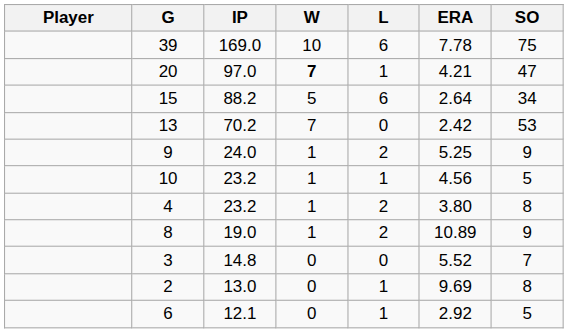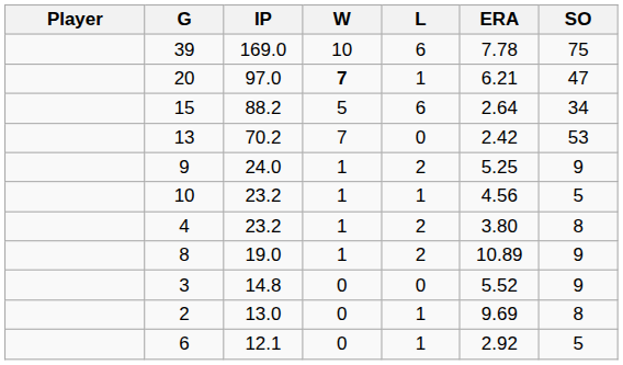 <table class="wikitable sortable">
 <tr>
 <th bgcolor="#DDDDFF" width="16%">Player</th>
 <th bgcolor="#DDDDFF" width="9%">G</th>
 <th bgcolor="#DDDDFF" width="9%">IP</th>
 <th bgcolor="#DDDDFF" width="9%">W</th>
 <th bgcolor="#DDDDFF" width="9%">L</th>
 <th bgcolor="#DDDDFF" width="9%">ERA</th>
 <th bgcolor="#DDDDFF" width="9%">SO</th>
 </tr>
 <tr align="center">
 <td></td>
 <td>39</td>
 <td>169.0</td>
 <td>10</td>
 <td>6</td>
 <td>7.78</td>
 <td>75</td>
 </tr>
 <tr align="center">
 <td></td>
 <td>20</td>
 <td>97.0</td>
 <td><strong>7</strong></td>
 <td>1</td>
-<td>4.21</td>
+<td>6.21</td>
 <td>47</td>
 </tr>
 <tr align="center">
 <td></td>
 <td>15</td>
 <td>88.2</td>
 <td>5</td>
 <td>6</td>
 <td>2.64</td>
 <td>34</td>
 </tr>
 <tr align="center">
 <td></td>
 <td>13</td>
 <td>70.2</td>
 <td>7</td>
 <td>0</td>
 <td>2.42</td>
 <td>53</td>
 </tr>
 <tr align="center">
 <td></td>
 <td>9</td>
 <td>24.0</td>
 <td>1</td>
 <td>2</td>
 <td>5.25</td>
 <td>9</td>
 </tr>
 <tr align="center">
 <td></td>
 <td>10</td>
 <td>23.2</td>
 <td>1</td>
 <td>1</td>
 <td>4.56</td>
 <td>5</td>
 </tr>
 <tr align="center">
 <td></td>
 <td>4</td>
 <td>23.2</td>
 <td>1</td>
 <td>2</td>
 <td>3.80</td>
 <td>8</td>
 </tr>
 <tr align="center">
 <td></td>
 <td>8</td>
 <td>19.0</td>
 <td>1</td>
 <td>2</td>
 <td>10.89</td>
 <td>9</td>
 </tr>
 <tr align="center">
 <td></td>
 <td>3</td>
 <td>14.8</td>
 <td>0</td>
 <td>0</td>
 <td>5.52</td>
-<td>7</td>
+<td>9</td>
 </tr>
 <tr align="center">
 <td></td>
 <td>2</td>
 <td>13.0</td>
 <td>0</td>
 <td>1</td>
 <td>9.69</td>
 <td>8</td>
 </tr>
 <tr align="center">
 <td></td>
 <td>6</td>
 <td>12.1</td>
 <td>0</td>
 <td>1</td>
 <td>2.92</td>
 <td>5</td>
 </tr>
 </table>
